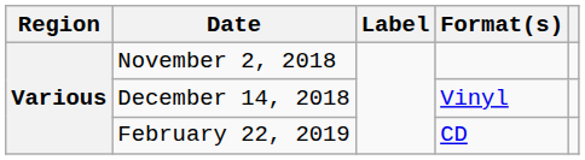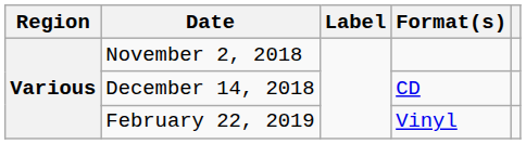 <table class="wikitable plainrowheaders">
 <tr>
 <th scope="col">Region</th>
 <th scope="col">Date</th>
 <th scope="col">Label</th>
 <th scope="col">Format(s)</th>
 <th scope="col"></th>
 </tr>
 <tr>
 <th scope="row" rowspan="3">Various</th>
 <td>November 2, 2018</td>
 <td rowspan="3"></td>
 <td></td>
 <td></td>
 </tr>
 <tr>
 <td>December 14, 2018</td>
-<td><a href='#'>Vinyl</a></td>
+<td><a href='#'>CD</a></td>
 <td></td>
 </tr>
 <tr>
 <td>February 22, 2019</td>
-<td><a href='#'>CD</a></td>
+<td><a href='#'>Vinyl</a></td>
 <td></td>
 </tr>
 </table>
